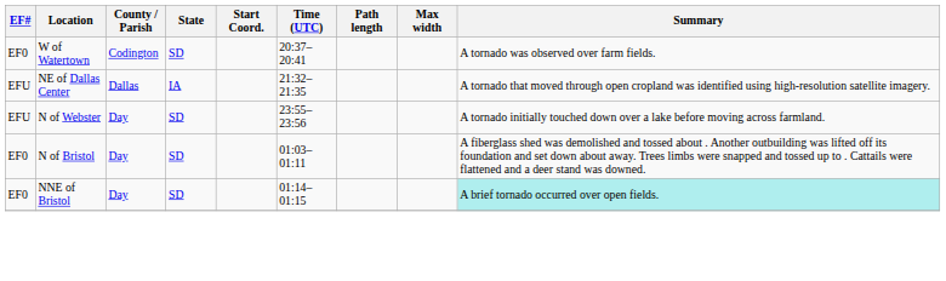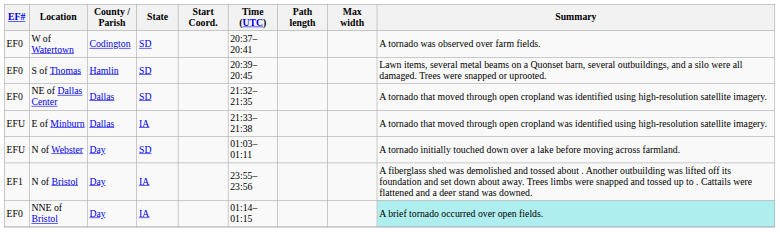 <table class="wikitable sortable" style="width:100%;">
 <tr>
 <th scope="col"  style="width:3%; text-align:center;"><a href='#'>EF#</a></th>
 <th scope="col"  style="width:7%; text-align:center;" class="unsortable">Location</th>
 <th scope="col"  style="width:6%; text-align:center;" class="unsortable">County / Parish</th>
 <th scope="col"  style="width:5%; text-align:center;">State</th>
 <th scope="col"  style="width:6%; text-align:center;">Start Coord.</th>
 <th scope="col"  style="width:6%; text-align:center;">Time (<a href='#'>UTC</a>)</th>
 <th scope="col"  style="width:6%; text-align:center;">Path length</th>
 <th scope="col"  style="width:6%; text-align:center;">Max width</th>
 <th scope="col" class="unsortable" style="width:48%; text-align:center;">Summary</th>
 </tr>
 <tr>
 <td bgcolor=>EF0</td>
 <td>W of <a href='#'>Watertown</a></td>
 <td><a href='#'>Codington</a></td>
 <td><a href='#'>SD</a></td>
 <td></td>
 <td>20:37–20:41</td>
 <td></td>
 <td></td>
 <td>A tornado was observed over farm fields.</td>
 </tr>
 <tr>
+<td bgcolor=>EF0</td>
+<td>S of <a href='#'>Thomas</a></td>
+<td><a href='#'>Hamlin</a></td>
+<td><a href='#'>SD</a></td>
+<td></td>
+<td>20:39–20:45</td>
+<td></td>
+<td></td>
+<td>Lawn items, several metal beams on a Quonset barn, several outbuildings, and a silo were all damaged. Trees were snapped or uprooted.</td>
+</tr>
+<tr>
+<td bgcolor=>EF0</td>
+<td>NE of <a href='#'>Dallas Center</a></td>
+<td><a href='#'>Dallas</a></td>
+<td><a href='#'>SD</a></td>
+<td></td>
+<td>21:32–21:35</td>
+<td></td>
+<td></td>
+<td>A tornado that moved through open cropland was identified using high-resolution satellite imagery.</td>
+</tr>
+<tr>
 <td bgcolor=>EFU</td>
-<td>NE of <a href='#'>Dallas Center</a></td>
+<td>E of <a href='#'>Minburn</a></td>
 <td><a href='#'>Dallas</a></td>
 <td><a href='#'>IA</a></td>
 <td></td>
-<td>21:32–21:35</td>
+<td>21:33–21:38</td>
 <td></td>
 <td></td>
 <td>A tornado that moved through open cropland was identified using high-resolution satellite imagery.</td>
 </tr>
 <tr>
 <td bgcolor=>EFU</td>
 <td>N of <a href='#'>Webster</a></td>
 <td><a href='#'>Day</a></td>
 <td><a href='#'>SD</a></td>
 <td></td>
-<td>23:55–23:56</td>
+<td>01:03–01:11</td>
 <td></td>
 <td></td>
 <td>A tornado initially touched down over a lake before moving across farmland.</td>
 </tr>
 <tr>
-<td bgcolor=>EF0</td>
+<td bgcolor=>EF1</td>
 <td>N of <a href='#'>Bristol</a></td>
 <td><a href='#'>Day</a></td>
-<td><a href='#'>SD</a></td>
+<td><a href='#'>IA</a></td>
 <td></td>
-<td>01:03–01:11</td>
+<td>23:55–23:56</td>
 <td></td>
 <td></td>
 <td>A fiberglass shed was demolished and tossed about . Another outbuilding was lifted off its foundation and set down about  away. Trees limbs were snapped and tossed up to . Cattails were flattened and a deer stand was downed.</td>
 </tr>
 <tr>
 <td bgcolor=>EF0</td>
 <td>NNE of <a href='#'>Bristol</a></td>
 <td><a href='#'>Day</a></td>
-<td><a href='#'>SD</a></td>
+<td><a href='#'>IA</a></td>
 <td></td>
 <td>01:14–01:15</td>
 <td></td>
 <td></td>
 <td style="background: paleturquoise;">A brief tornado occurred over open fields.</td>
 </tr>
 <tr>
 </tr>
 </table>
